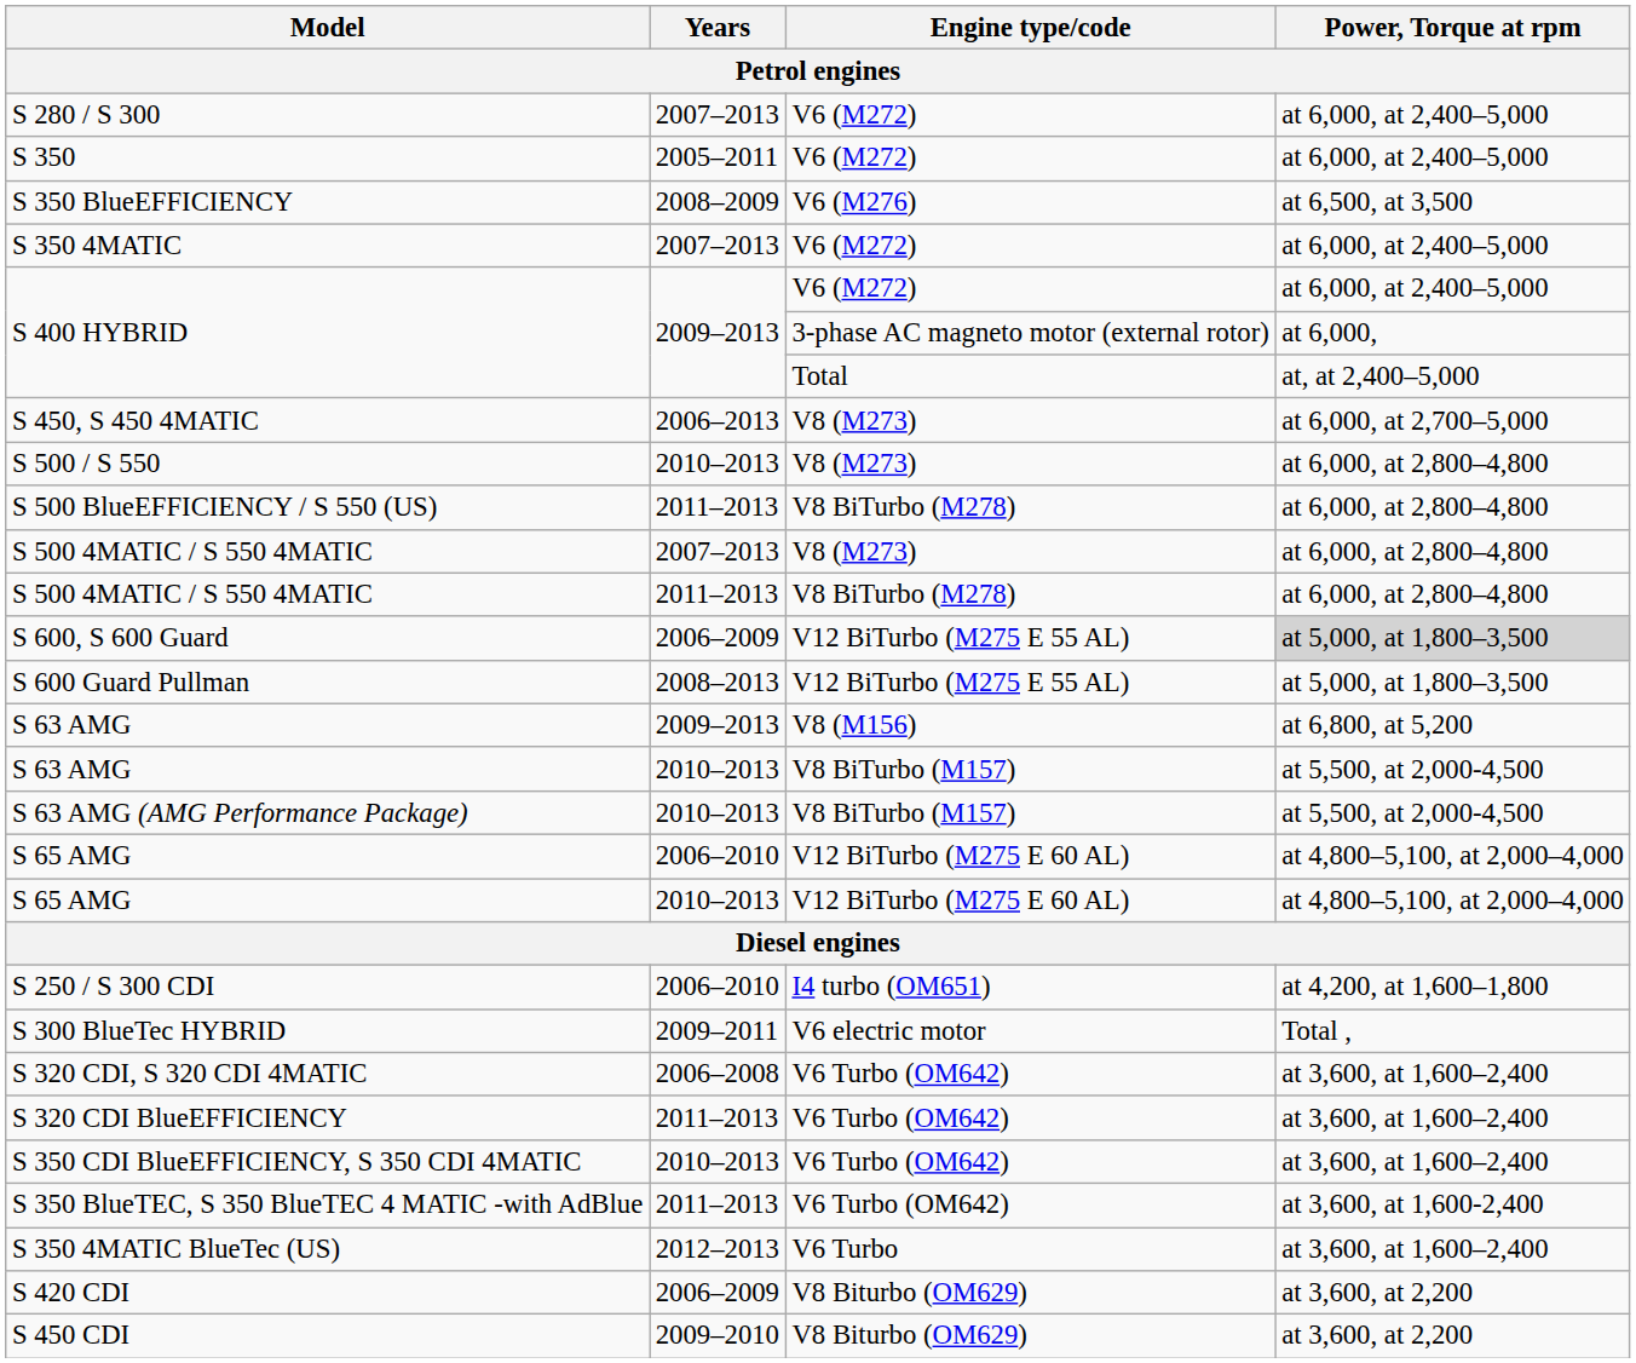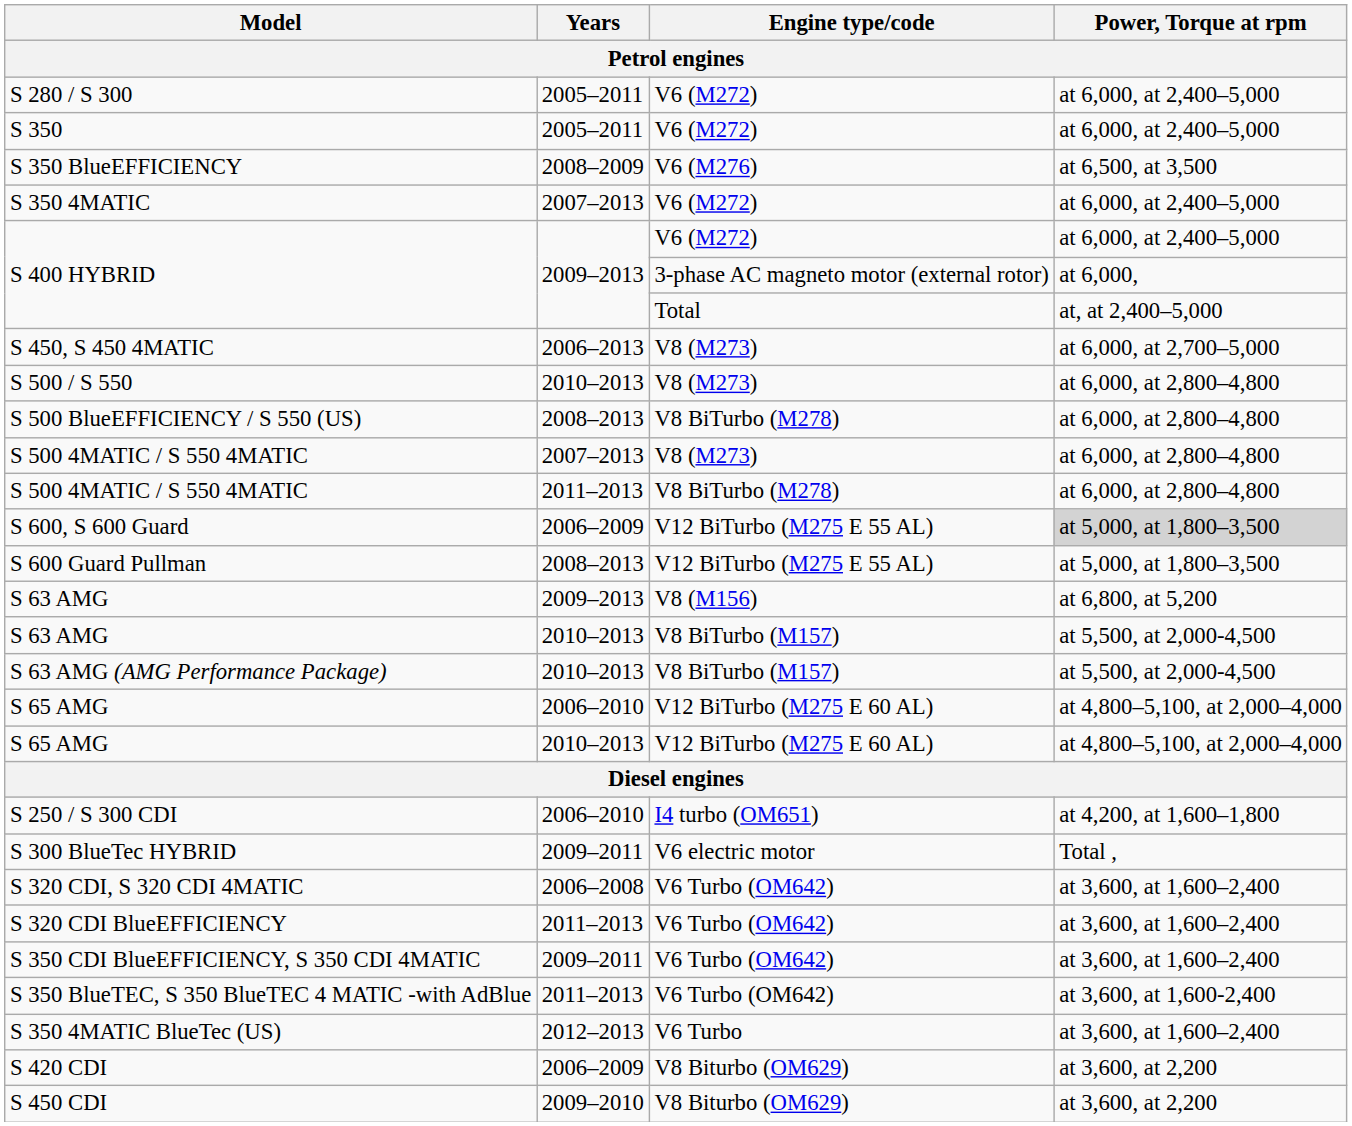 <table class=wikitable>
 <tr>
 <th>Model</th>
 <th>Years</th>
 <th>Engine type/code</th>
 <th>Power, Torque at rpm</th>
 </tr>
 <tr>
 <th colspan=4>Petrol engines</th>
 </tr>
 <tr>
 <td>S 280 / S 300</td>
-<td>2007–2013</td>
+<td>2005–2011</td>
 <td> V6 (<a href='#'>M272</a>)</td>
 <td> at 6,000,  at 2,400–5,000</td>
 </tr>
 <tr>
 <td>S 350</td>
 <td>2005–2011</td>
 <td> V6 (<a href='#'>M272</a>)</td>
 <td> at 6,000,  at 2,400–5,000</td>
 </tr>
 <tr>
 <td>S 350 BlueEFFICIENCY</td>
 <td>2008–2009</td>
 <td> V6 (<a href='#'>M276</a>)</td>
 <td> at 6,500,  at 3,500</td>
 </tr>
 <tr>
 <td>S 350 4MATIC</td>
 <td>2007–2013</td>
 <td> V6 (<a href='#'>M272</a>)</td>
 <td> at 6,000,  at 2,400–5,000</td>
 </tr>
 <tr>
 <td rowspan=3>S 400 HYBRID</td>
 <td rowspan=3>2009–2013</td>
 <td> V6 (<a href='#'>M272</a>)</td>
 <td> at 6,000,  at 2,400–5,000</td>
 </tr>
 <tr>
 <td>3-phase AC magneto motor (external rotor)</td>
 <td> at 6,000, </td>
 </tr>
 <tr>
 <td>Total</td>
 <td> at,  at 2,400–5,000</td>
 </tr>
 <tr>
 <td>S 450, S 450 4MATIC</td>
 <td>2006–2013</td>
 <td> V8 (<a href='#'>M273</a>)</td>
 <td> at 6,000,  at 2,700–5,000</td>
 </tr>
 <tr>
 <td>S 500 / S 550</td>
 <td>2010–2013</td>
 <td> V8 (<a href='#'>M273</a>)</td>
 <td> at 6,000,  at 2,800–4,800</td>
 </tr>
 <tr>
 <td>S 500 BlueEFFICIENCY / S 550 (US)</td>
-<td>2011–2013</td>
+<td>2008–2013</td>
 <td> V8 BiTurbo (<a href='#'>M278</a>)</td>
 <td> at 6,000,  at 2,800–4,800</td>
 </tr>
 <tr>
 <td>S 500 4MATIC / S 550 4MATIC</td>
 <td>2007–2013</td>
 <td> V8 (<a href='#'>M273</a>)</td>
 <td> at 6,000,  at 2,800–4,800</td>
 </tr>
 <tr>
 <td>S 500 4MATIC / S 550 4MATIC</td>
 <td>2011–2013</td>
 <td> V8 BiTurbo (<a href='#'>M278</a>)</td>
 <td> at 6,000,  at 2,800–4,800</td>
 </tr>
 <tr>
 <td>S 600, S 600 Guard</td>
 <td>2006–2009</td>
 <td> V12 BiTurbo (<a href='#'>M275</a> E 55 AL)</td>
 <td style="background: lightgrey;"> at 5,000,  at 1,800–3,500</td>
 </tr>
 <tr>
 <td>S 600 Guard Pullman</td>
 <td>2008–2013</td>
 <td> V12 BiTurbo (<a href='#'>M275</a> E 55 AL)</td>
 <td> at 5,000,  at 1,800–3,500</td>
 </tr>
 <tr>
 <td>S 63 AMG</td>
 <td>2009–2013</td>
 <td> V8 (<a href='#'>M156</a>)</td>
 <td> at 6,800,  at 5,200</td>
 </tr>
 <tr>
 <td>S 63 AMG</td>
 <td>2010–2013</td>
 <td> V8 BiTurbo (<a href='#'>M157</a>)</td>
 <td> at 5,500,  at 2,000-4,500</td>
 </tr>
 <tr>
 <td>S 63 AMG <em>(AMG Performance Package)</em></td>
 <td>2010–2013</td>
 <td> V8 BiTurbo (<a href='#'>M157</a>)</td>
 <td> at 5,500,  at 2,000-4,500</td>
 </tr>
 <tr>
 <td>S 65 AMG</td>
 <td>2006–2010</td>
 <td> V12 BiTurbo (<a href='#'>M275</a> E 60 AL)</td>
 <td> at 4,800–5,100,  at 2,000–4,000</td>
 </tr>
 <tr>
 <td>S 65 AMG</td>
 <td>2010–2013</td>
 <td> V12 BiTurbo (<a href='#'>M275</a> E 60 AL)</td>
 <td> at 4,800–5,100,  at 2,000–4,000</td>
 </tr>
 <tr>
 <th colspan=4>Diesel engines</th>
 </tr>
 <tr>
 <td>S 250 / S 300 CDI</td>
 <td>2006–2010</td>
 <td> <a href='#'>I4</a> turbo (<a href='#'>OM651</a>)</td>
 <td> at 4,200,  at 1,600–1,800</td>
 </tr>
 <tr>
 <td>S 300 BlueTec HYBRID</td>
 <td>2009–2011</td>
 <td> V6 electric motor</td>
 <td>Total , </td>
 </tr>
 <tr>
 <td>S 320 CDI, S 320 CDI 4MATIC</td>
 <td>2006–2008</td>
 <td> V6 Turbo (<a href='#'>OM642</a>)</td>
 <td> at 3,600,  at 1,600–2,400</td>
 </tr>
 <tr>
 <td>S 320 CDI BlueEFFICIENCY</td>
 <td>2011–2013</td>
 <td> V6 Turbo (<a href='#'>OM642</a>)</td>
 <td> at 3,600,  at 1,600–2,400</td>
 </tr>
 <tr>
 <td>S 350 CDI BlueEFFICIENCY, S 350 CDI 4MATIC</td>
-<td>2010–2013</td>
+<td>2009–2011</td>
 <td> V6 Turbo (<a href='#'>OM642</a>)</td>
 <td> at 3,600,  at 1,600–2,400</td>
 </tr>
 <tr>
 <td>S 350 BlueTEC, S 350 BlueTEC 4 MATIC  -with AdBlue</td>
 <td>2011–2013</td>
 <td> V6 Turbo (OM642)</td>
 <td> at 3,600,  at 1,600-2,400</td>
 </tr>
 <tr>
 <td>S 350 4MATIC BlueTec (US)</td>
 <td>2012–2013</td>
 <td> V6 Turbo</td>
 <td> at 3,600,   at 1,600–2,400</td>
 </tr>
 <tr>
 <td>S 420 CDI</td>
 <td>2006–2009</td>
 <td> V8 Biturbo (<a href='#'>OM629</a>)</td>
 <td> at 3,600,  at 2,200</td>
 </tr>
 <tr>
 <td>S 450 CDI</td>
 <td>2009–2010</td>
 <td> V8 Biturbo (<a href='#'>OM629</a>)</td>
 <td> at 3,600,  at 2,200</td>
 </tr>
 </table>
